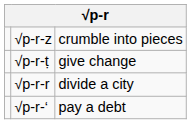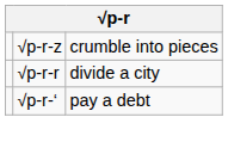 <table class="wikitable">
 <tr>
 <th colspan=3> √p-r</th>
 </tr>
 <tr>
 <td style="text-align: right"></td>
 <td>√p-r-z</td>
 <td>crumble into pieces</td>
-</tr>
-<tr>
-<td style="text-align: right"></td>
-<td>√p-r-ṭ</td>
-<td>give change</td>
 </tr>
 <tr>
 <td style="text-align: right"></td>
 <td>√p-r-r</td>
 <td>divide a city</td>
 </tr>
 <tr>
 <td></td>
 <td>√p-r-‘</td>
 <td>pay a debt</td>
 </tr>
 </table>
